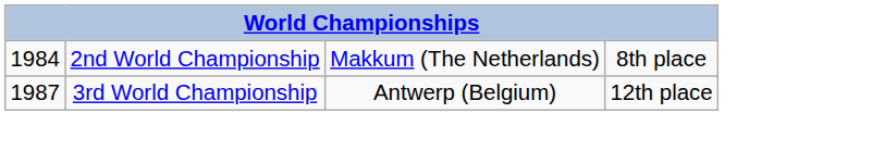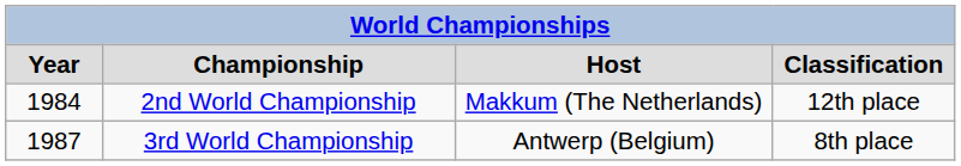 <table class="wikitable" style=font-size:90%>
 <tr align=center style="background:#B0C4DE;">
 <td colspan=4><strong><a href='#'>World Championships</a></strong></td>
+</tr>
+<tr align=center bgcolor="#dddddd">
+<td width=50><strong>Year</strong></td>
+<td width=200><strong>Championship</strong></td>
+<td width=180><strong>Host</strong></td>
+<td width=100><strong>Classification</strong></td>
 </tr>
 <tr align=center>
 <td>1984</td>
 <td><a href='#'>2nd World Championship</a></td>
 <td><a href='#'>Makkum</a> (The Netherlands)</td>
-<td align="center">8th place</td>
+<td align="center">12th place</td>
 </tr>
 <tr align=center>
 <td>1987</td>
 <td><a href='#'>3rd World Championship</a></td>
 <td>Antwerp (Belgium)</td>
-<td align="center">12th place</td>
+<td align="center">8th place</td>
 </tr>
 </table>
